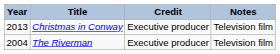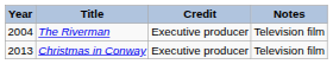 <table class="wikitable" style="font-size:95%;">
 <tr>
 <th style="background:#B0C4DE;">Year</th>
 <th style="background:#B0C4DE;">Title</th>
 <th style="background:#B0C4DE;">Credit</th>
 <th style="background:#B0C4DE;">Notes</th>
 </tr>
 <tr>
+<td>2004</td>
+<td><em><a href='#'>The Riverman</a></em></td>
+<td>Executive producer</td>
+<td>Television film</td>
+</tr>
+<tr>
 <td>2013</td>
 <td><em><a href='#'>Christmas in Conway</a></em></td>
 <td>Executive producer</td>
 <td>Television film</td>
 </tr>
-<tr>
-<td>2004</td>
-<td><em><a href='#'>The Riverman</a></em></td>
-<td>Executive producer</td>
-<td>Television film</td>
-</tr>
 </table>
